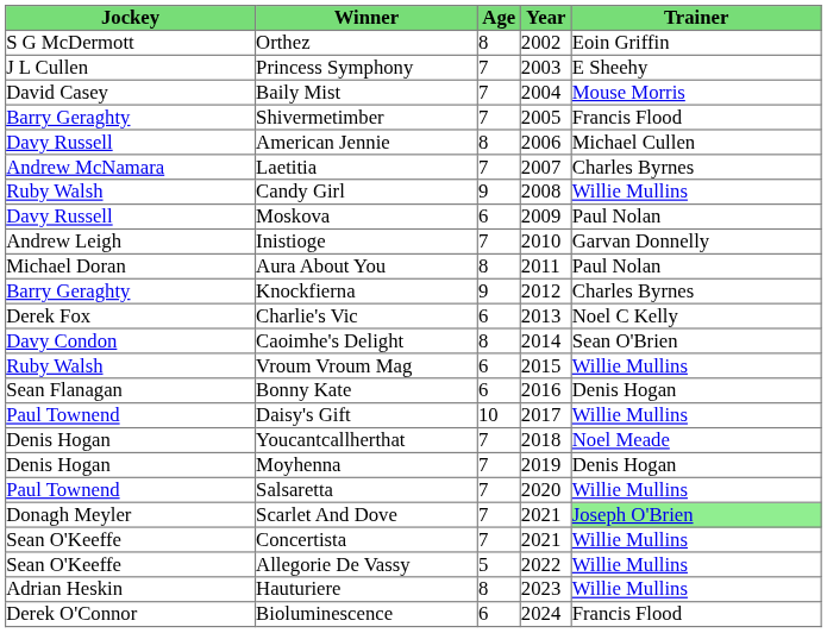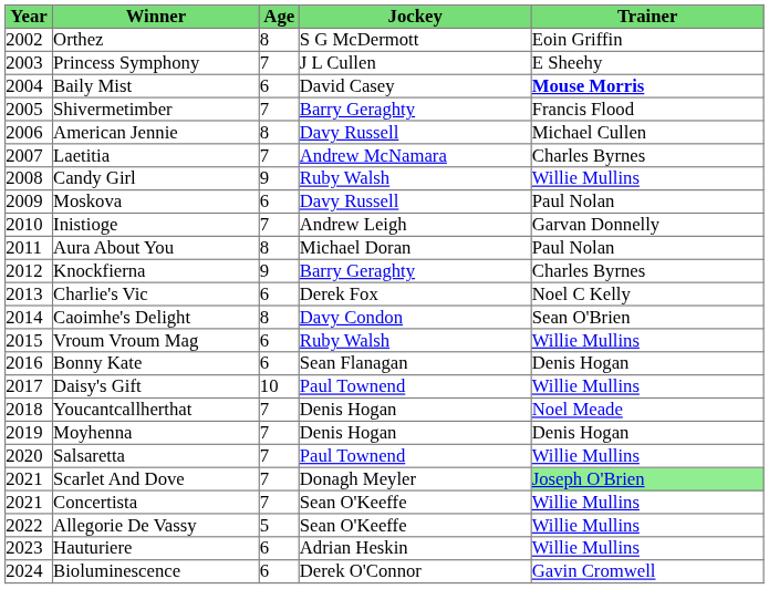 <table class = "sortable" | border="1" cellpadding="0" style="border-collapse: collapse; font-size:90%">
 <tr bgcolor="#77dd77" align="center">
-<th style="width:180px"><strong>Jockey</strong></th>
+<th style="width:36px"><strong>Year</strong></th>
 <th style="width:160px"><strong>Winner</strong></th>
 <th style="width:30px"><strong>Age</strong></th>
-<th style="width:36px"><strong>Year</strong></th>
+<th style="width:180px"><strong>Jockey</strong></th>
 <th style="width:180px"><strong>Trainer</strong></th>
 </tr>
 <tr>
-<td>S G McDermott</td>
+<td>2002</td>
 <td>Orthez</td>
 <td>8</td>
-<td>2002</td>
+<td>S G McDermott</td>
 <td>Eoin Griffin</td>
 </tr>
 <tr>
-<td>J L Cullen</td>
+<td>2003</td>
 <td>Princess Symphony</td>
 <td>7</td>
-<td>2003</td>
+<td>J L Cullen</td>
 <td>E Sheehy</td>
 </tr>
 <tr>
+<td>2004</td>
+<td>Baily Mist</td>
+<td>6</td>
 <td>David Casey</td>
-<td>Baily Mist</td>
-<td>7</td>
-<td>2004</td>
-<td><a href='#'>Mouse Morris</a></td>
+<td><strong><a href='#'>Mouse Morris</a></strong></td>
 </tr>
 <tr>
-<td><a href='#'>Barry Geraghty</a></td>
+<td>2005</td>
 <td>Shivermetimber</td>
 <td>7</td>
-<td>2005</td>
+<td><a href='#'>Barry Geraghty</a></td>
 <td>Francis Flood</td>
 </tr>
 <tr>
-<td><a href='#'>Davy Russell</a></td>
+<td>2006</td>
 <td>American Jennie</td>
 <td>8</td>
-<td>2006</td>
+<td><a href='#'>Davy Russell</a></td>
 <td>Michael Cullen</td>
 </tr>
 <tr>
-<td><a href='#'>Andrew McNamara</a></td>
+<td>2007</td>
 <td>Laetitia</td>
 <td>7</td>
-<td>2007</td>
+<td><a href='#'>Andrew McNamara</a></td>
 <td>Charles Byrnes</td>
 </tr>
 <tr>
-<td><a href='#'>Ruby Walsh</a></td>
+<td>2008</td>
 <td>Candy Girl</td>
 <td>9</td>
-<td>2008</td>
+<td><a href='#'>Ruby Walsh</a></td>
 <td><a href='#'>Willie Mullins</a></td>
 </tr>
 <tr>
-<td><a href='#'>Davy Russell</a></td>
+<td>2009</td>
 <td>Moskova</td>
 <td>6</td>
-<td>2009</td>
+<td><a href='#'>Davy Russell</a></td>
 <td>Paul Nolan</td>
 </tr>
 <tr>
-<td>Andrew Leigh</td>
+<td>2010</td>
 <td>Inistioge</td>
 <td>7</td>
-<td>2010</td>
+<td>Andrew Leigh</td>
 <td>Garvan Donnelly</td>
 </tr>
 <tr>
-<td>Michael Doran</td>
+<td>2011</td>
 <td>Aura About You</td>
 <td>8</td>
-<td>2011</td>
+<td>Michael Doran</td>
 <td>Paul Nolan</td>
 </tr>
 <tr>
-<td><a href='#'>Barry Geraghty</a></td>
+<td>2012</td>
 <td>Knockfierna</td>
 <td>9</td>
-<td>2012</td>
+<td><a href='#'>Barry Geraghty</a></td>
 <td>Charles Byrnes</td>
 </tr>
 <tr>
-<td>Derek Fox</td>
+<td>2013</td>
 <td>Charlie's Vic</td>
 <td>6</td>
-<td>2013</td>
+<td>Derek Fox</td>
 <td>Noel C Kelly</td>
 </tr>
 <tr>
-<td><a href='#'>Davy Condon</a></td>
+<td>2014</td>
 <td>Caoimhe's Delight</td>
 <td>8</td>
-<td>2014</td>
+<td><a href='#'>Davy Condon</a></td>
 <td>Sean O'Brien</td>
 </tr>
 <tr>
-<td><a href='#'>Ruby Walsh</a></td>
+<td>2015</td>
 <td>Vroum Vroum Mag</td>
 <td>6</td>
-<td>2015</td>
+<td><a href='#'>Ruby Walsh</a></td>
 <td><a href='#'>Willie Mullins</a></td>
 </tr>
 <tr>
-<td>Sean Flanagan</td>
+<td>2016</td>
 <td>Bonny Kate</td>
 <td>6</td>
-<td>2016</td>
+<td>Sean Flanagan</td>
 <td>Denis Hogan</td>
 </tr>
 <tr>
-<td><a href='#'>Paul Townend</a></td>
+<td>2017</td>
 <td>Daisy's Gift</td>
 <td>10</td>
-<td>2017</td>
+<td><a href='#'>Paul Townend</a></td>
 <td><a href='#'>Willie Mullins</a></td>
 </tr>
 <tr>
-<td>Denis Hogan</td>
+<td>2018</td>
 <td>Youcantcallherthat</td>
 <td>7</td>
-<td>2018</td>
+<td>Denis Hogan</td>
 <td><a href='#'>Noel Meade</a></td>
 </tr>
 <tr>
-<td>Denis Hogan</td>
+<td>2019</td>
 <td>Moyhenna</td>
 <td>7</td>
-<td>2019</td>
+<td>Denis Hogan</td>
 <td>Denis Hogan</td>
 </tr>
 <tr>
-<td><a href='#'>Paul Townend</a></td>
+<td>2020</td>
 <td>Salsaretta</td>
 <td>7</td>
-<td>2020</td>
+<td><a href='#'>Paul Townend</a></td>
 <td><a href='#'>Willie Mullins</a></td>
 </tr>
 <tr>
-<td>Donagh Meyler</td>
+<td>2021</td>
 <td>Scarlet And Dove</td>
 <td>7</td>
-<td>2021</td>
+<td>Donagh Meyler</td>
 <td style="background: lightgreen;"><a href='#'>Joseph O'Brien</a></td>
 </tr>
 <tr>
-<td>Sean O'Keeffe</td>
+<td>2021</td>
 <td>Concertista</td>
 <td>7</td>
-<td>2021</td>
+<td>Sean O'Keeffe</td>
 <td><a href='#'>Willie Mullins</a></td>
 </tr>
 <tr>
-<td>Sean O'Keeffe</td>
+<td>2022</td>
 <td>Allegorie De Vassy</td>
 <td>5</td>
-<td>2022</td>
+<td>Sean O'Keeffe</td>
 <td><a href='#'>Willie Mullins</a></td>
 </tr>
 <tr>
+<td>2023</td>
+<td>Hauturiere</td>
+<td>6</td>
 <td>Adrian Heskin</td>
-<td>Hauturiere</td>
-<td>8</td>
-<td>2023</td>
 <td><a href='#'>Willie Mullins</a></td>
 </tr>
 <tr>
-<td>Derek O'Connor</td>
+<td>2024</td>
 <td>Bioluminescence</td>
 <td>6</td>
-<td>2024</td>
-<td>Francis Flood</td>
+<td>Derek O'Connor</td>
+<td><a href='#'>Gavin Cromwell</a></td>
 </tr>
 </table>
